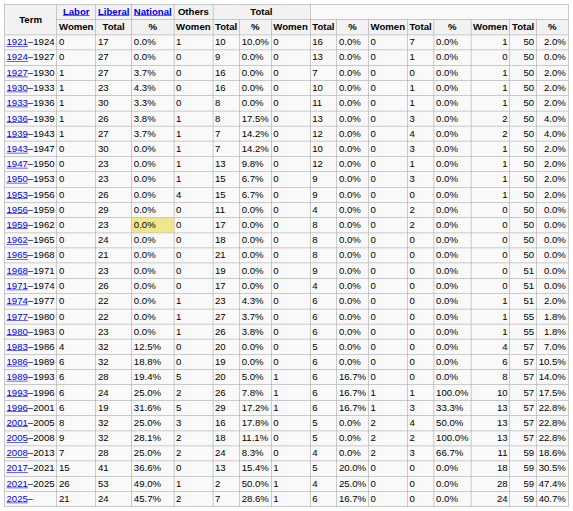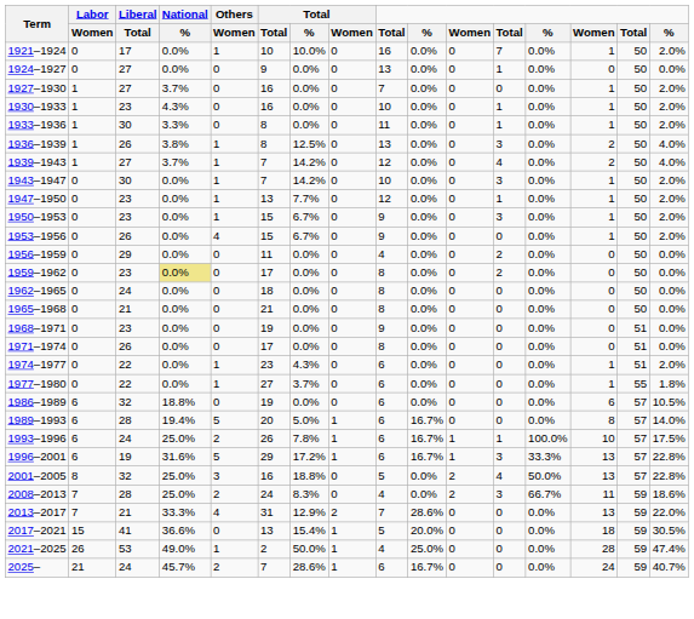 <table class="wikitable">
 <tr>
 <th rowspan=2>Term</th>
 <th><a href='#'>Labor</a></th>
 <th><a href='#'>Liberal</a></th>
 <th><a href='#'>National</a></th>
 <th>Others</th>
 <th colspan=3>Total</th>
 </tr>
 <tr>
 <th>Women</th>
 <th>Total</th>
 <th>%</th>
 <th>Women</th>
 <th>Total</th>
 <th>%</th>
 <th>Women</th>
 <th>Total</th>
 <th>%</th>
 <th>Women</th>
 <th>Total</th>
 <th>%</th>
 <th>Women</th>
 <th>Total</th>
 <th>%</th>
 </tr>
 <tr>
 <td><a href='#'>1921</a>–1924</td>
 <td>0</td>
 <td>17</td>
 <td>0.0%</td>
 <td>1</td>
 <td>10</td>
 <td>10.0%</td>
 <td>0</td>
 <td>16</td>
 <td>0.0%</td>
 <td>0</td>
 <td>7</td>
 <td>0.0%</td>
 <td align=right>1</td>
 <td align=right>50</td>
 <td align=right>2.0%</td>
 </tr>
 <tr>
 <td><a href='#'>1924</a>–1927</td>
 <td>0</td>
 <td>27</td>
 <td>0.0%</td>
 <td>0</td>
 <td>9</td>
 <td>0.0%</td>
 <td>0</td>
 <td>13</td>
 <td>0.0%</td>
 <td>0</td>
 <td>1</td>
 <td>0.0%</td>
 <td align=right>0</td>
 <td align=right>50</td>
 <td align=right>0.0%</td>
 </tr>
 <tr>
 <td><a href='#'>1927</a>–1930</td>
 <td>1</td>
 <td>27</td>
 <td>3.7%</td>
 <td>0</td>
 <td>16</td>
 <td>0.0%</td>
 <td>0</td>
 <td>7</td>
 <td>0.0%</td>
 <td>0</td>
 <td>0</td>
 <td>0.0%</td>
 <td align=right>1</td>
 <td align=right>50</td>
 <td align=right>2.0%</td>
 </tr>
 <tr>
 <td><a href='#'>1930</a>–1933</td>
 <td>1</td>
 <td>23</td>
 <td>4.3%</td>
 <td>0</td>
 <td>16</td>
 <td>0.0%</td>
 <td>0</td>
 <td>10</td>
 <td>0.0%</td>
 <td>0</td>
 <td>1</td>
 <td>0.0%</td>
 <td align=right>1</td>
 <td align=right>50</td>
 <td align=right>2.0%</td>
 </tr>
 <tr>
 <td><a href='#'>1933</a>–1936</td>
 <td>1</td>
 <td>30</td>
 <td>3.3%</td>
 <td>0</td>
 <td>8</td>
 <td>0.0%</td>
 <td>0</td>
 <td>11</td>
 <td>0.0%</td>
 <td>0</td>
 <td>1</td>
 <td>0.0%</td>
 <td align=right>1</td>
 <td align=right>50</td>
 <td align=right>2.0%</td>
 </tr>
 <tr>
 <td><a href='#'>1936</a>–1939</td>
 <td>1</td>
 <td>26</td>
 <td>3.8%</td>
 <td>1</td>
 <td>8</td>
-<td>17.5%</td>
+<td>12.5%</td>
 <td>0</td>
 <td>13</td>
 <td>0.0%</td>
 <td>0</td>
 <td>3</td>
 <td>0.0%</td>
 <td align=right>2</td>
 <td align=right>50</td>
 <td align=right>4.0%</td>
 </tr>
 <tr>
 <td><a href='#'>1939</a>–1943</td>
 <td>1</td>
 <td>27</td>
 <td>3.7%</td>
 <td>1</td>
 <td>7</td>
 <td>14.2%</td>
 <td>0</td>
 <td>12</td>
 <td>0.0%</td>
 <td>0</td>
 <td>4</td>
 <td>0.0%</td>
 <td align=right>2</td>
 <td align=right>50</td>
 <td align=right>4.0%</td>
 </tr>
 <tr>
 <td><a href='#'>1943</a>–1947</td>
 <td>0</td>
 <td>30</td>
 <td>0.0%</td>
 <td>1</td>
 <td>7</td>
 <td>14.2%</td>
 <td>0</td>
 <td>10</td>
 <td>0.0%</td>
 <td>0</td>
 <td>3</td>
 <td>0.0%</td>
 <td align=right>1</td>
 <td align=right>50</td>
 <td align=right>2.0%</td>
 </tr>
 <tr>
 <td><a href='#'>1947</a>–1950</td>
 <td>0</td>
 <td>23</td>
 <td>0.0%</td>
 <td>1</td>
 <td>13</td>
-<td>9.8%</td>
+<td>7.7%</td>
 <td>0</td>
 <td>12</td>
 <td>0.0%</td>
 <td>0</td>
 <td>1</td>
 <td>0.0%</td>
 <td align=right>1</td>
 <td align=right>50</td>
 <td align=right>2.0%</td>
 </tr>
 <tr>
 <td><a href='#'>1950</a>–1953</td>
 <td>0</td>
 <td>23</td>
 <td>0.0%</td>
 <td>1</td>
 <td>15</td>
 <td>6.7%</td>
 <td>0</td>
 <td>9</td>
 <td>0.0%</td>
 <td>0</td>
 <td>3</td>
 <td>0.0%</td>
 <td align=right>1</td>
 <td align=right>50</td>
 <td align=right>2.0%</td>
 </tr>
 <tr>
 <td><a href='#'>1953</a>–1956</td>
 <td>0</td>
 <td>26</td>
 <td>0.0%</td>
 <td>4</td>
 <td>15</td>
 <td>6.7%</td>
 <td>0</td>
 <td>9</td>
 <td>0.0%</td>
 <td>0</td>
 <td>0</td>
 <td>0.0%</td>
 <td align=right>1</td>
 <td align=right>50</td>
 <td align=right>2.0%</td>
 </tr>
 <tr>
 <td><a href='#'>1956</a>–1959</td>
 <td>0</td>
 <td>29</td>
 <td>0.0%</td>
 <td>0</td>
 <td>11</td>
 <td>0.0%</td>
 <td>0</td>
 <td>4</td>
 <td>0.0%</td>
 <td>0</td>
 <td>2</td>
 <td>0.0%</td>
 <td align=right>0</td>
 <td align=right>50</td>
 <td align=right>0.0%</td>
 </tr>
 <tr>
 <td><a href='#'>1959</a>–1962</td>
 <td>0</td>
 <td>23</td>
 <td style="background: khaki;">0.0%</td>
 <td>0</td>
 <td>17</td>
 <td>0.0%</td>
 <td>0</td>
 <td>8</td>
 <td>0.0%</td>
 <td>0</td>
 <td>2</td>
 <td>0.0%</td>
 <td align=right>0</td>
 <td align=right>50</td>
 <td align=right>0.0%</td>
 </tr>
 <tr>
 <td><a href='#'>1962</a>–1965</td>
 <td>0</td>
 <td>24</td>
 <td>0.0%</td>
 <td>0</td>
 <td>18</td>
 <td>0.0%</td>
 <td>0</td>
 <td>8</td>
 <td>0.0%</td>
 <td>0</td>
 <td>0</td>
 <td>0.0%</td>
 <td align=right>0</td>
 <td align=right>50</td>
 <td align=right>0.0%</td>
 </tr>
 <tr>
 <td><a href='#'>1965</a>–1968</td>
 <td>0</td>
 <td>21</td>
 <td>0.0%</td>
 <td>0</td>
 <td>21</td>
 <td>0.0%</td>
 <td>0</td>
 <td>8</td>
 <td>0.0%</td>
 <td>0</td>
 <td>0</td>
 <td>0.0%</td>
 <td align=right>0</td>
 <td align=right>50</td>
 <td align=right>0.0%</td>
 </tr>
 <tr>
 <td><a href='#'>1968</a>–1971</td>
 <td>0</td>
 <td>23</td>
 <td>0.0%</td>
 <td>0</td>
 <td>19</td>
 <td>0.0%</td>
 <td>0</td>
 <td>9</td>
 <td>0.0%</td>
 <td>0</td>
 <td>0</td>
 <td>0.0%</td>
 <td align=right>0</td>
 <td align=right>51</td>
 <td align=right>0.0%</td>
 </tr>
 <tr>
 <td><a href='#'>1971</a>–1974</td>
 <td>0</td>
 <td>26</td>
 <td>0.0%</td>
 <td>0</td>
 <td>17</td>
 <td>0.0%</td>
 <td>0</td>
-<td>4</td>
+<td>8</td>
 <td>0.0%</td>
 <td>0</td>
 <td>0</td>
 <td>0.0%</td>
 <td align=right>0</td>
 <td align=right>51</td>
 <td align=right>0.0%</td>
 </tr>
 <tr>
 <td><a href='#'>1974</a>–1977</td>
 <td>0</td>
 <td>22</td>
 <td>0.0%</td>
 <td>1</td>
 <td>23</td>
 <td>4.3%</td>
 <td>0</td>
 <td>6</td>
 <td>0.0%</td>
 <td>0</td>
 <td>0</td>
 <td>0.0%</td>
 <td align=right>1</td>
 <td align=right>51</td>
 <td align=right>2.0%</td>
 </tr>
 <tr>
 <td><a href='#'>1977</a>–1980</td>
 <td>0</td>
 <td>22</td>
 <td>0.0%</td>
 <td>1</td>
 <td>27</td>
 <td>3.7%</td>
 <td>0</td>
 <td>6</td>
 <td>0.0%</td>
 <td>0</td>
 <td>0</td>
 <td>0.0%</td>
 <td align=right>1</td>
 <td align=right>55</td>
 <td align=right>1.8%</td>
-</tr>
-<tr>
-<td><a href='#'>1980</a>–1983</td>
-<td>0</td>
-<td>23</td>
-<td>0.0%</td>
-<td>1</td>
-<td>26</td>
-<td>3.8%</td>
-<td>0</td>
-<td>6</td>
-<td>0.0%</td>
-<td>0</td>
-<td>0</td>
-<td>0.0%</td>
-<td align=right>1</td>
-<td align=right>55</td>
-<td align=right>1.8%</td>
-</tr>
-<tr>
-<td><a href='#'>1983</a>–1986</td>
-<td>4</td>
-<td>32</td>
-<td>12.5%</td>
-<td>0</td>
-<td>20</td>
-<td>0.0%</td>
-<td>0</td>
-<td>5</td>
-<td>0.0%</td>
-<td>0</td>
-<td>0</td>
-<td>0.0%</td>
-<td align=right>4</td>
-<td align=right>57</td>
-<td align=right>7.0%</td>
 </tr>
 <tr>
 <td><a href='#'>1986</a>–1989</td>
 <td>6</td>
 <td>32</td>
 <td>18.8%</td>
 <td>0</td>
 <td>19</td>
 <td>0.0%</td>
 <td>0</td>
 <td>6</td>
 <td>0.0%</td>
 <td>0</td>
 <td>0</td>
 <td>0.0%</td>
 <td align=right>6</td>
 <td align=right>57</td>
 <td align=right>10.5%</td>
 </tr>
 <tr>
 <td><a href='#'>1989</a>–1993</td>
 <td>6</td>
 <td>28</td>
 <td>19.4%</td>
 <td>5</td>
 <td>20</td>
 <td>5.0%</td>
 <td>1</td>
 <td>6</td>
 <td>16.7%</td>
 <td>0</td>
 <td>0</td>
 <td>0.0%</td>
 <td align=right>8</td>
 <td align=right>57</td>
 <td align=right>14.0%</td>
 </tr>
 <tr>
 <td><a href='#'>1993</a>–1996</td>
 <td>6</td>
 <td>24</td>
 <td>25.0%</td>
 <td>2</td>
 <td>26</td>
 <td>7.8%</td>
 <td>1</td>
 <td>6</td>
 <td>16.7%</td>
 <td>1</td>
 <td>1</td>
 <td>100.0%</td>
 <td align=right>10</td>
 <td align=right>57</td>
 <td align=right>17.5%</td>
 </tr>
 <tr>
 <td><a href='#'>1996</a>–2001</td>
 <td>6</td>
 <td>19</td>
 <td>31.6%</td>
 <td>5</td>
 <td>29</td>
 <td>17.2%</td>
 <td>1</td>
 <td>6</td>
 <td>16.7%</td>
 <td>1</td>
 <td>3</td>
 <td>33.3%</td>
 <td align=right>13</td>
 <td align=right>57</td>
 <td align=right>22.8%</td>
 </tr>
 <tr>
 <td><a href='#'>2001</a>–2005</td>
 <td>8</td>
 <td>32</td>
 <td>25.0%</td>
 <td>3</td>
 <td>16</td>
-<td>17.8%</td>
+<td>18.8%</td>
 <td>0</td>
 <td>5</td>
 <td>0.0%</td>
 <td>2</td>
 <td>4</td>
 <td>50.0%</td>
-<td align=right>13</td>
-<td align=right>57</td>
-<td align=right>22.8%</td>
-</tr>
-<tr>
-<td><a href='#'>2005</a>–2008</td>
-<td>9</td>
-<td>32</td>
-<td>28.1%</td>
-<td>2</td>
-<td>18</td>
-<td>11.1%</td>
-<td>0</td>
-<td>5</td>
-<td>0.0%</td>
-<td>2</td>
-<td>2</td>
-<td>100.0%</td>
 <td align=right>13</td>
 <td align=right>57</td>
 <td align=right>22.8%</td>
 </tr>
 <tr>
 <td><a href='#'>2008</a>–2013</td>
 <td>7</td>
 <td>28</td>
 <td>25.0%</td>
 <td>2</td>
 <td>24</td>
 <td>8.3%</td>
 <td>0</td>
 <td>4</td>
 <td>0.0%</td>
 <td>2</td>
 <td>3</td>
 <td>66.7%</td>
 <td align=right>11</td>
 <td align=right>59</td>
 <td align=right>18.6%</td>
+</tr>
+<tr>
+<td><a href='#'>2013</a>–2017</td>
+<td>7</td>
+<td>21</td>
+<td>33.3%</td>
+<td>4</td>
+<td>31</td>
+<td>12.9%</td>
+<td>2</td>
+<td>7</td>
+<td>28.6%</td>
+<td>0</td>
+<td>0</td>
+<td>0.0%</td>
+<td align=right>13</td>
+<td align=right>59</td>
+<td align=right>22.0%</td>
 </tr>
 <tr>
 <td><a href='#'>2017</a>–2021</td>
 <td>15</td>
 <td>41</td>
 <td>36.6%</td>
 <td>0</td>
 <td>13</td>
 <td>15.4%</td>
 <td>1</td>
 <td>5</td>
 <td>20.0%</td>
 <td>0</td>
 <td>0</td>
 <td>0.0%</td>
 <td align=right>18</td>
 <td align=right>59</td>
 <td align=right>30.5%</td>
 </tr>
 <tr>
 <td><a href='#'>2021</a>–2025</td>
 <td>26</td>
 <td>53</td>
 <td>49.0%</td>
 <td>1</td>
 <td>2</td>
 <td>50.0%</td>
 <td>1</td>
 <td>4</td>
 <td>25.0%</td>
 <td>0</td>
 <td>0</td>
 <td>0.0%</td>
 <td align=right>28</td>
 <td align=right>59</td>
 <td align=right>47.4%</td>
 </tr>
 <tr>
 <td><a href='#'>2025</a>–</td>
 <td>21</td>
 <td>24</td>
 <td>45.7%</td>
 <td>2</td>
 <td>7</td>
 <td>28.6%</td>
 <td>1</td>
 <td>6</td>
 <td>16.7%</td>
 <td>0</td>
 <td>0</td>
 <td>0.0%</td>
 <td align=right>24</td>
 <td align=right>59</td>
 <td align=right>40.7%</td>
 </tr>
 </table>
